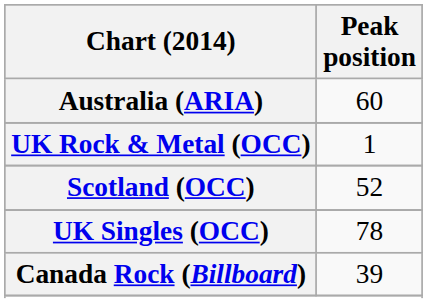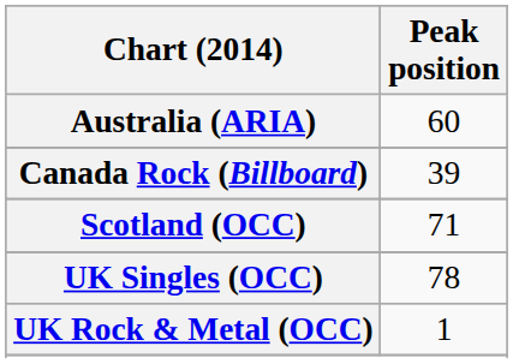 <table class="wikitable sortable plainrowheaders" style="text-align:center">
 <tr>
 <th scope="col">Chart (2014)</th>
 <th scope="col">Peak<br>position</th>
 </tr>
 <tr>
 <th scope="row">Australia (<a href='#'>ARIA</a>)</th>
 <td>60</td>
 </tr>
 <tr>
 </tr>
 <tr>
 </tr>
 <tr>
+<th scope="row">Canada <a href='#'>Rock</a> (<em><a href='#'>Billboard</a></em>)</th>
+<td>39</td>
+</tr>
+<tr>
+</tr>
+<tr>
+</tr>
+<tr>
+</tr>
+<tr>
+<th scope="row"><a href='#'>Scotland</a> (<a href='#'>OCC</a>)</th>
+<td>71</td>
+</tr>
+<tr>
+</tr>
+<tr>
+<th scope="row"><a href='#'>UK Singles</a> (<a href='#'>OCC</a>)</th>
+<td>78</td>
+</tr>
+<tr>
 <th scope="row"><a href='#'>UK Rock & Metal</a> (<a href='#'>OCC</a>)</th>
 <td>1</td>
 </tr>
 <tr>
 </tr>
 <tr>
 </tr>
 <tr>
 </tr>
-<tr>
-<th scope="row"><a href='#'>Scotland</a> (<a href='#'>OCC</a>)</th>
-<td>52</td>
-</tr>
-<tr>
-</tr>
-<tr>
-<th scope="row"><a href='#'>UK Singles</a> (<a href='#'>OCC</a>)</th>
-<td>78</td>
-</tr>
-<tr>
-<th scope="row">Canada <a href='#'>Rock</a> (<em><a href='#'>Billboard</a></em>)</th>
-<td>39</td>
-</tr>
-<tr>
-</tr>
-<tr>
-</tr>
-<tr>
-</tr>
 </table>
